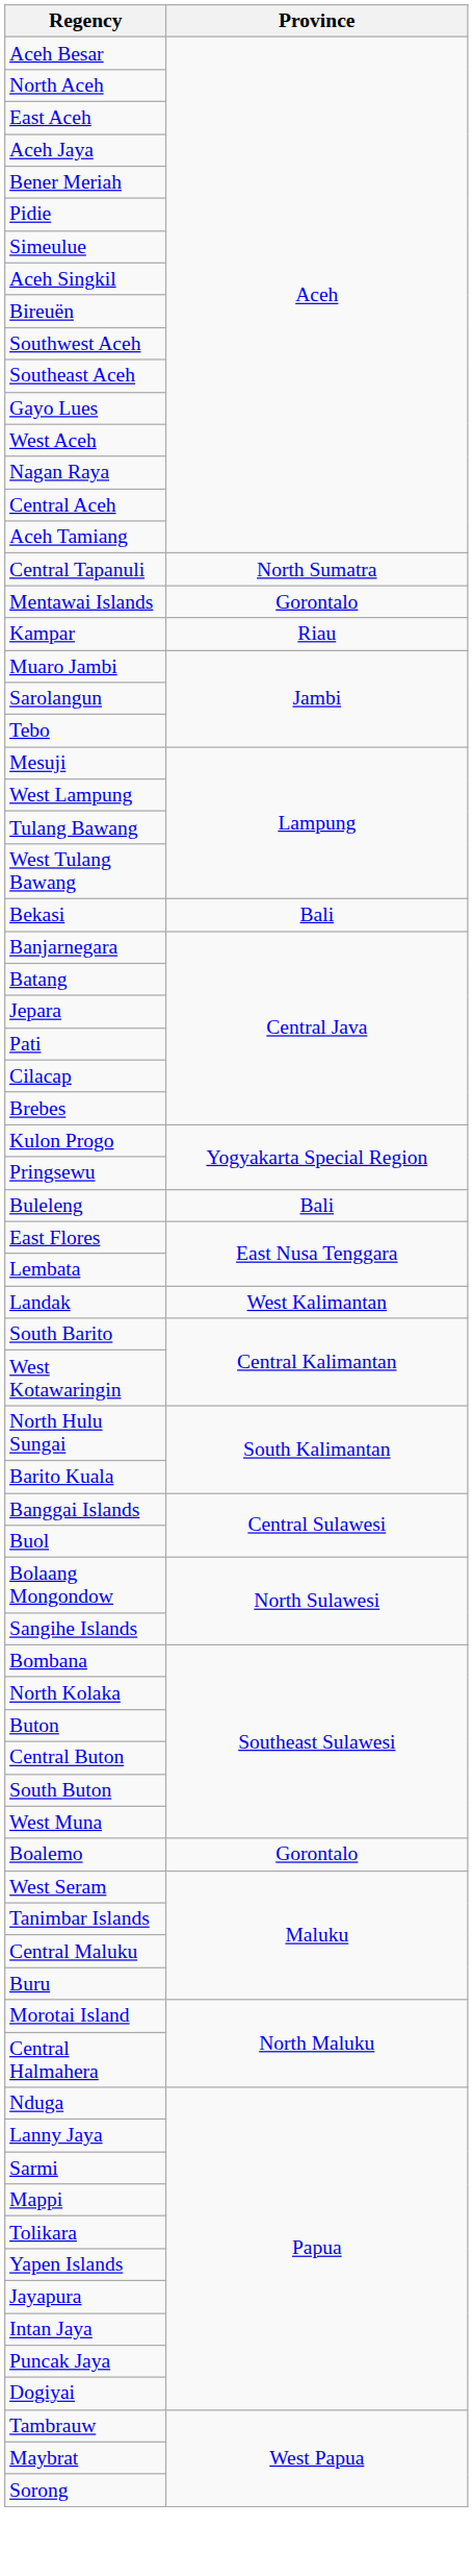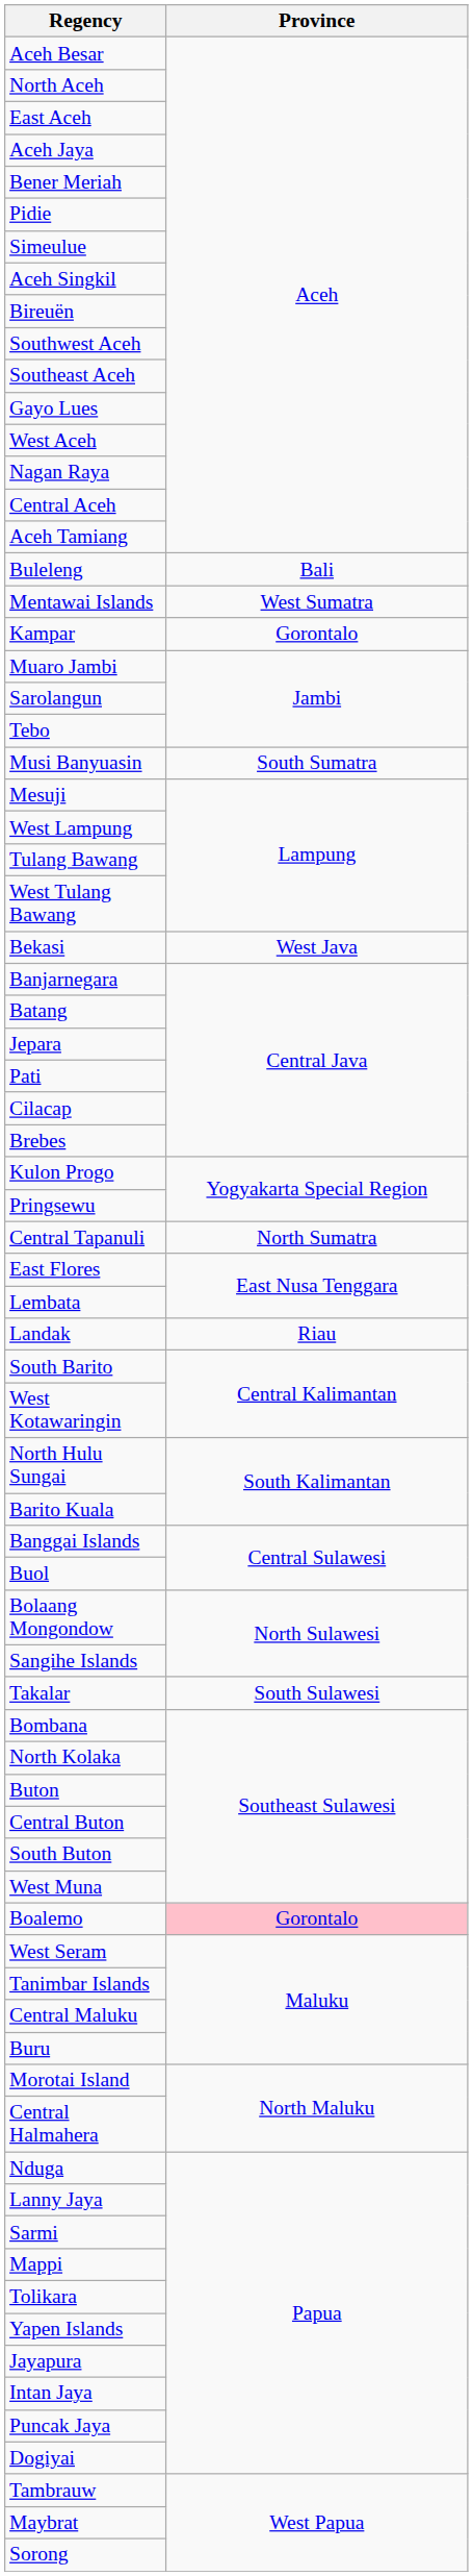 <table class="wikitable sortable" style="text-align:center">
 <tr style="text-align:center">
 <th style="width:120px;">Regency</th>
 <th style="width:230px;">Province</th>
 </tr>
 <tr>
 <td style="text-align:left"><a href='#'>Aceh Besar</a></td>
 <td rowspan=16><a href='#'>Aceh</a></td>
 </tr>
 <tr>
 <td style="text-align:left"><a href='#'>North Aceh</a></td>
 </tr>
 <tr>
 <td style="text-align:left"><a href='#'>East Aceh</a></td>
 </tr>
 <tr>
 <td style="text-align:left"><a href='#'>Aceh Jaya</a></td>
 </tr>
 <tr>
 <td style="text-align:left"><a href='#'>Bener Meriah</a></td>
 </tr>
 <tr>
 <td style="text-align:left"><a href='#'>Pidie</a></td>
 </tr>
 <tr>
 <td style="text-align:left"><a href='#'>Simeulue</a></td>
 </tr>
 <tr>
 <td style="text-align:left"><a href='#'>Aceh Singkil</a></td>
 </tr>
 <tr>
 <td style="text-align:left"><a href='#'>Bireuën</a></td>
 </tr>
 <tr>
 <td style="text-align:left"><a href='#'>Southwest Aceh</a></td>
 </tr>
 <tr>
 <td style="text-align:left"><a href='#'>Southeast Aceh</a></td>
 </tr>
 <tr>
 <td style="text-align:left"><a href='#'>Gayo Lues</a></td>
 </tr>
 <tr>
 <td style="text-align:left"><a href='#'>West Aceh</a></td>
 </tr>
 <tr>
 <td style="text-align:left"><a href='#'>Nagan Raya</a></td>
 </tr>
 <tr>
 <td style="text-align:left"><a href='#'>Central Aceh</a></td>
 </tr>
 <tr>
 <td style="text-align:left"><a href='#'>Aceh Tamiang</a></td>
 </tr>
 <tr>
-<td style="text-align:left"><a href='#'>Central Tapanuli</a></td>
-<td><a href='#'>North Sumatra</a></td>
+<td style="text-align:left"><a href='#'>Buleleng</a></td>
+<td><a href='#'>Bali</a></td>
 </tr>
 <tr>
 <td style="text-align:left"><a href='#'>Mentawai Islands</a></td>
-<td><a href='#'>Gorontalo</a></td>
+<td><a href='#'>West Sumatra</a></td>
 </tr>
 <tr>
 <td style="text-align:left"><a href='#'>Kampar</a></td>
-<td><a href='#'>Riau</a></td>
+<td><a href='#'>Gorontalo</a></td>
 </tr>
 <tr>
 <td style="text-align:left"><a href='#'>Muaro Jambi</a></td>
 <td rowspan=3><a href='#'>Jambi</a></td>
 </tr>
 <tr>
 <td style="text-align:left"><a href='#'>Sarolangun</a></td>
 </tr>
 <tr>
 <td style="text-align:left"><a href='#'>Tebo</a></td>
+</tr>
+<tr>
+<td style="text-align:left"><a href='#'>Musi Banyuasin</a></td>
+<td><a href='#'>South Sumatra</a></td>
 </tr>
 <tr>
 <td style="text-align:left"><a href='#'>Mesuji</a></td>
 <td rowspan=4><a href='#'>Lampung</a></td>
 </tr>
 <tr>
 <td style="text-align:left"><a href='#'>West Lampung</a></td>
 </tr>
 <tr>
 <td style="text-align:left"><a href='#'>Tulang Bawang</a></td>
 </tr>
 <tr>
 <td style="text-align:left"><a href='#'>West Tulang Bawang</a></td>
 </tr>
 <tr>
 <td style="text-align:left"><a href='#'>Bekasi</a></td>
-<td><a href='#'>Bali</a></td>
+<td><a href='#'>West Java</a></td>
 </tr>
 <tr>
 <td style="text-align:left"><a href='#'>Banjarnegara</a></td>
 <td rowspan=6><a href='#'>Central Java</a></td>
 </tr>
 <tr>
 <td style="text-align:left"><a href='#'>Batang</a></td>
 </tr>
 <tr>
 <td style="text-align:left"><a href='#'>Jepara</a></td>
 </tr>
 <tr>
 <td style="text-align:left"><a href='#'>Pati</a></td>
 </tr>
 <tr>
 <td style="text-align:left"><a href='#'>Cilacap</a></td>
 </tr>
 <tr>
 <td style="text-align:left"><a href='#'>Brebes</a></td>
 </tr>
 <tr>
 <td style="text-align:left"><a href='#'>Kulon Progo</a></td>
 <td rowspan=2><a href='#'>Yogyakarta Special Region</a></td>
 </tr>
 <tr>
 <td style="text-align:left"><a href='#'>Pringsewu</a></td>
 </tr>
 <tr>
-<td style="text-align:left"><a href='#'>Buleleng</a></td>
-<td><a href='#'>Bali</a></td>
+<td style="text-align:left"><a href='#'>Central Tapanuli</a></td>
+<td><a href='#'>North Sumatra</a></td>
 </tr>
 <tr>
 <td style="text-align:left"><a href='#'>East Flores</a></td>
 <td rowspan=2><a href='#'>East Nusa Tenggara</a></td>
 </tr>
 <tr>
 <td style="text-align:left"><a href='#'>Lembata</a></td>
 </tr>
 <tr>
 <td style="text-align:left"><a href='#'>Landak</a></td>
-<td><a href='#'>West Kalimantan</a></td>
+<td><a href='#'>Riau</a></td>
 </tr>
 <tr>
 <td style="text-align:left"><a href='#'>South Barito</a></td>
 <td rowspan=2><a href='#'>Central Kalimantan</a></td>
 </tr>
 <tr>
 <td style="text-align:left"><a href='#'>West Kotawaringin</a></td>
 </tr>
 <tr>
 <td style="text-align:left"><a href='#'>North Hulu Sungai</a></td>
 <td rowspan=2><a href='#'>South Kalimantan</a></td>
 </tr>
 <tr>
 <td style="text-align:left"><a href='#'>Barito Kuala</a></td>
 </tr>
 <tr>
 <td style="text-align:left"><a href='#'>Banggai Islands</a></td>
 <td rowspan=2><a href='#'>Central Sulawesi</a></td>
 </tr>
 <tr>
 <td style="text-align:left"><a href='#'>Buol</a></td>
 </tr>
 <tr>
 <td style="text-align:left"><a href='#'>Bolaang Mongondow</a></td>
 <td rowspan=2><a href='#'>North Sulawesi</a></td>
 </tr>
 <tr>
 <td style="text-align:left"><a href='#'>Sangihe Islands</a></td>
 </tr>
 <tr>
+<td style="text-align:left"><a href='#'>Takalar</a></td>
+<td><a href='#'>South Sulawesi</a></td>
+</tr>
+<tr>
 <td style="text-align:left"><a href='#'>Bombana</a></td>
 <td rowspan=6><a href='#'>Southeast Sulawesi</a></td>
 </tr>
 <tr>
 <td style="text-align:left"><a href='#'>North Kolaka</a></td>
 </tr>
 <tr>
 <td style="text-align:left"><a href='#'>Buton</a></td>
 </tr>
 <tr>
 <td style="text-align:left"><a href='#'>Central Buton</a></td>
 </tr>
 <tr>
 <td style="text-align:left"><a href='#'>South Buton</a></td>
 </tr>
 <tr>
 <td style="text-align:left"><a href='#'>West Muna</a></td>
 </tr>
 <tr>
 <td style="text-align:left"><a href='#'>Boalemo</a></td>
-<td><a href='#'>Gorontalo</a></td>
+<td style="background: pink;"><a href='#'>Gorontalo</a></td>
 </tr>
 <tr>
 <td style="text-align:left"><a href='#'>West Seram</a></td>
 <td rowspan=4><a href='#'>Maluku</a></td>
 </tr>
 <tr>
 <td style="text-align:left"><a href='#'>Tanimbar Islands</a></td>
 </tr>
 <tr>
 <td style="text-align:left"><a href='#'>Central Maluku</a></td>
 </tr>
 <tr>
 <td style="text-align:left"><a href='#'>Buru</a></td>
 </tr>
 <tr>
 <td style="text-align:left"><a href='#'>Morotai Island</a></td>
 <td rowspan=2><a href='#'>North Maluku</a></td>
 </tr>
 <tr>
 <td style="text-align:left"><a href='#'>Central Halmahera</a></td>
 </tr>
 <tr>
 <td style="text-align:left"><a href='#'>Nduga</a></td>
 <td rowspan=10><a href='#'>Papua</a></td>
 </tr>
 <tr>
 <td style="text-align:left"><a href='#'>Lanny Jaya</a></td>
 </tr>
 <tr>
 <td style="text-align:left"><a href='#'>Sarmi</a></td>
 </tr>
 <tr>
 <td style="text-align:left"><a href='#'>Mappi</a></td>
 </tr>
 <tr>
 <td style="text-align:left"><a href='#'>Tolikara</a></td>
 </tr>
 <tr>
 <td style="text-align:left"><a href='#'>Yapen Islands</a></td>
 </tr>
 <tr>
 <td style="text-align:left"><a href='#'>Jayapura</a></td>
 </tr>
 <tr>
 <td style="text-align:left"><a href='#'>Intan Jaya</a></td>
 </tr>
 <tr>
 <td style="text-align:left"><a href='#'>Puncak Jaya</a></td>
 </tr>
 <tr>
 <td style="text-align:left"><a href='#'>Dogiyai</a></td>
 </tr>
 <tr>
 <td style="text-align:left"><a href='#'>Tambrauw</a></td>
 <td rowspan=3><a href='#'>West Papua</a></td>
 </tr>
 <tr>
 <td style="text-align:left"><a href='#'>Maybrat</a></td>
 </tr>
 <tr>
 <td style="text-align:left"><a href='#'>Sorong</a></td>
 </tr>
 </table>
